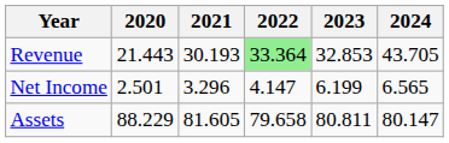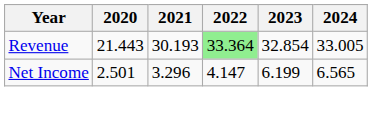 <table class="wikitable">
 <tr>
 <th>Year</th>
 <th>2020</th>
 <th>2021</th>
 <th>2022</th>
 <th>2023</th>
 <th>2024</th>
 </tr>
 <tr>
 <td><a href='#'>Revenue</a></td>
 <td>21.443</td>
 <td>30.193</td>
 <td style="background: lightgreen;">33.364</td>
-<td>32.853</td>
-<td>43.705</td>
+<td>32.854</td>
+<td>33.005</td>
 </tr>
 <tr>
 <td><a href='#'>Net Income</a></td>
 <td>2.501</td>
 <td>3.296</td>
 <td>4.147</td>
 <td>6.199</td>
 <td>6.565</td>
 </tr>
-<tr>
-<td><a href='#'>Assets</a></td>
-<td>88.229</td>
-<td>81.605</td>
-<td>79.658</td>
-<td>80.811</td>
-<td>80.147</td>
-</tr>
 </table>
